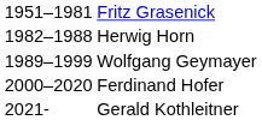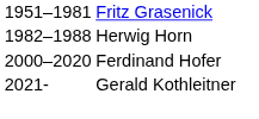 <table>
 <tr>
 <td>1951–1981</td>
 <td><a href='#'>Fritz Grasenick</a></td>
 </tr>
 <tr>
 <td>1982–1988</td>
 <td>Herwig Horn</td>
 </tr>
 <tr>
-<td>1989–1999</td>
-<td>Wolfgang Geymayer</td>
-</tr>
-<tr>
 <td>2000–2020</td>
 <td>Ferdinand Hofer</td>
 </tr>
 <tr>
 <td>2021-</td>
 <td>Gerald Kothleitner</td>
 </tr>
 </table>
